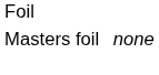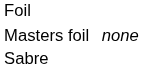 <table>
 <tr valign="center">
 <td rowspan=2>Foil<br></td>
 <td rowspan=2></td>
 <td rowspan=2></td>
 <td></td>
 </tr>
 <tr>
 <td></td>
 </tr>
 <tr>
 </tr>
 <tr valign="center">
 <td>Masters foil<br></td>
 <td></td>
 <td></td>
 <td><em>none</em></td>
 </tr>
+<tr valign="center">
+<td>Sabre<br></td>
+<td></td>
+<td></td>
+<td></td>
+</tr>
 </table>
